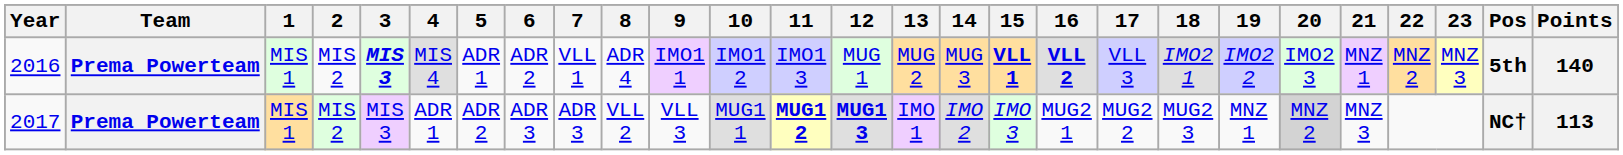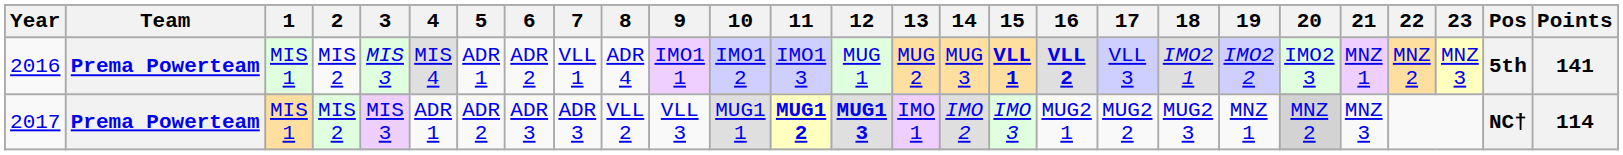 <table class="wikitable" style="text-align:center; font-size:85%">
 <tr>
 <th>Year</th>
 <th>Team</th>
 <th>1</th>
 <th>2</th>
 <th>3</th>
 <th>4</th>
 <th>5</th>
 <th>6</th>
 <th>7</th>
 <th>8</th>
 <th>9</th>
 <th>10</th>
 <th>11</th>
 <th>12</th>
 <th>13</th>
 <th>14</th>
 <th>15</th>
 <th>16</th>
 <th>17</th>
 <th>18</th>
 <th>19</th>
 <th>20</th>
 <th>21</th>
 <th>22</th>
 <th>23</th>
 <th>Pos</th>
 <th>Points</th>
 </tr>
 <tr>
 <td><a href='#'>2016</a></td>
 <th nowrap><a href='#'>Prema Powerteam</a></th>
 <td style="background:#DFFFDF;"><a href='#'>MIS<br>1</a><br></td>
 <td><a href='#'>MIS<br>2</a></td>
-<td style="background:#DFFFDF;"><strong><em><a href='#'>MIS<br>3</a></em><br></strong></td>
+<td style="background:#DFFFDF;"><em><a href='#'>MIS<br>3</a></em><br></td>
 <td style="background:#DFDFDF;"><a href='#'>MIS<br>4</a><br></td>
 <td><a href='#'>ADR<br>1</a></td>
 <td><a href='#'>ADR<br>2</a></td>
 <td><a href='#'>VLL<br>1</a></td>
 <td><a href='#'>ADR<br>4</a></td>
 <td style="background:#EFCFFF;"><a href='#'>IMO1<br>1</a><br></td>
 <td style="background:#CFCFFF;"><a href='#'>IMO1<br>2</a><br></td>
 <td style="background:#CFCFFF;"><a href='#'>IMO1<br>3</a><br></td>
 <td style="background:#DFFFDF;"><a href='#'>MUG<br>1</a><br></td>
 <td style="background:#FFDF9F;"><a href='#'>MUG<br>2</a><br></td>
 <td style="background:#FFDF9F;"><a href='#'>MUG<br>3</a><br></td>
 <td style="background:#FFDF9F;"><strong><a href='#'>VLL<br>1</a></strong><br></td>
 <td style="background:#DFDFDF;"><strong><a href='#'>VLL<br>2</a></strong><br></td>
 <td style="background:#CFCFFF;"><a href='#'>VLL<br>3</a><br></td>
 <td style="background:#DFDFDF;"><em><a href='#'>IMO2<br>1</a></em><br></td>
 <td style="background:#CFCFFF;"><em><a href='#'>IMO2<br>2</a></em><br></td>
 <td style="background:#DFFFDF;"><a href='#'>IMO2<br>3</a><br></td>
 <td style="background:#EFCFFF;"><a href='#'>MNZ<br>1</a><br></td>
 <td style="background:#FFDF9F;"><a href='#'>MNZ<br>2</a><br></td>
 <td style="background:#FFFFBF;"><a href='#'>MNZ<br>3</a><br></td>
 <th>5th</th>
-<th>140</th>
+<th>141</th>
 </tr>
 <tr>
 <td><a href='#'>2017</a></td>
 <th nowrap><a href='#'>Prema Powerteam</a></th>
 <td style="background:#FFDF9F;"><a href='#'>MIS<br>1</a><br></td>
 <td style="background:#DFFFDF;"><a href='#'>MIS<br>2</a><br></td>
 <td style="background:#EFCFFF;"><a href='#'>MIS<br>3</a><br></td>
 <td><a href='#'>ADR<br>1</a></td>
 <td><a href='#'>ADR<br>2</a></td>
 <td><a href='#'>ADR<br>3</a></td>
 <td><a href='#'>ADR<br>3</a></td>
 <td><a href='#'>VLL<br>2</a></td>
 <td><a href='#'>VLL<br>3</a></td>
 <td style="background:#DFDFDF;"><a href='#'>MUG1<br>1</a><br></td>
 <td style="background:#FFFFBF;"><strong><a href='#'>MUG1<br>2</a></strong><br></td>
 <td style="background:#DFDFDF;"><strong><a href='#'>MUG1<br>3</a></strong><br></td>
 <td style="background:#EFCFFF;"><a href='#'>IMO<br>1</a><br></td>
 <td style="background:#DFDFDF;"><em><a href='#'>IMO<br>2</a></em><br></td>
 <td style="background:#DFFFDF;"><em><a href='#'>IMO<br>3</a></em><br></td>
 <td><a href='#'>MUG2<br>1</a></td>
 <td><a href='#'>MUG2<br>2</a></td>
 <td><a href='#'>MUG2<br>3</a></td>
 <td><a href='#'>MNZ<br>1</a></td>
 <td style="background: lightgrey;"><a href='#'>MNZ<br>2</a></td>
 <td><a href='#'>MNZ<br>3</a></td>
 <td colspan=2></td>
 <th>NC†</th>
-<th>113</th>
+<th>114</th>
 </tr>
 </table>
